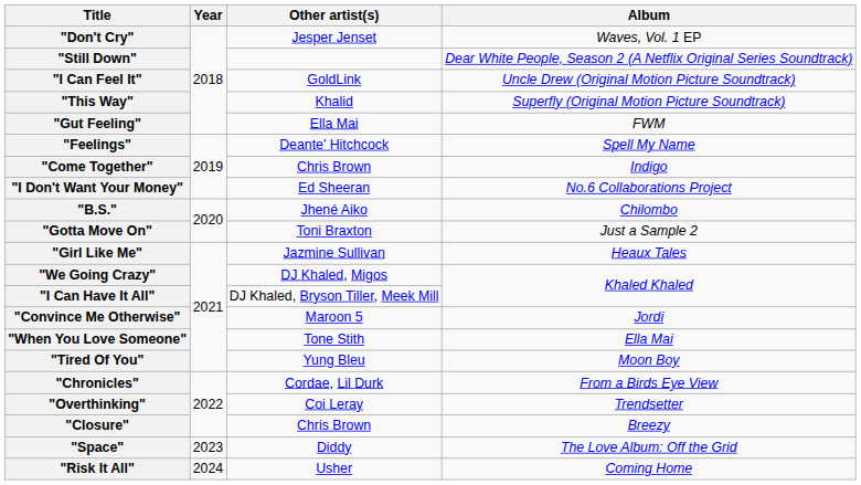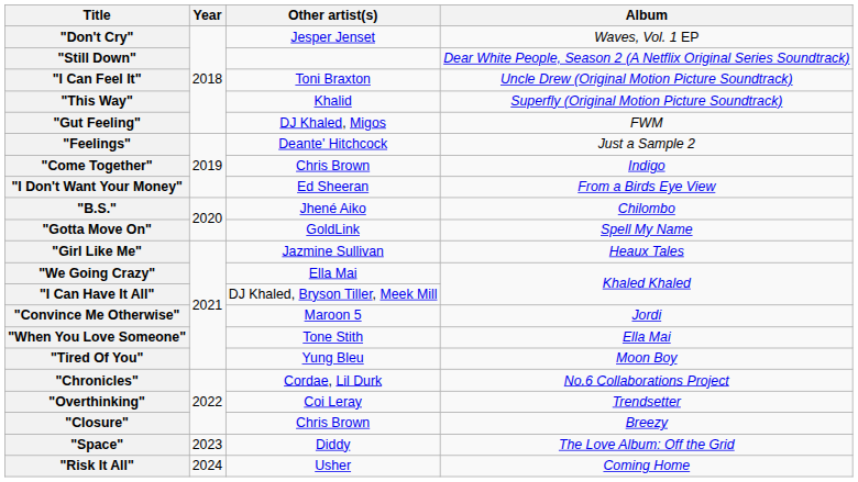 <table class="wikitable plainrowheaders" style="text-align:center;">
 <tr>
 <th scope="col">Title</th>
 <th scope="col">Year</th>
 <th scope="col">Other artist(s)</th>
 <th scope="col">Album</th>
 </tr>
 <tr>
 <th scope="row">"Don't Cry"</th>
 <td rowspan="5">2018</td>
 <td><a href='#'>Jesper Jenset</a></td>
 <td><em>Waves, Vol. 1</em> EP</td>
 </tr>
 <tr>
 <th scope="row">"Still Down"</th>
 <td></td>
 <td><em><a href='#'>Dear White People, Season 2 (A Netflix Original Series Soundtrack)</a></em></td>
 </tr>
 <tr>
 <th scope="row">"I Can Feel It"</th>
-<td><a href='#'>GoldLink</a></td>
+<td><a href='#'>Toni Braxton</a></td>
 <td><em><a href='#'>Uncle Drew (Original Motion Picture Soundtrack)</a></em></td>
 </tr>
 <tr>
 <th scope="row">"This Way"</th>
 <td><a href='#'>Khalid</a></td>
 <td><em><a href='#'>Superfly (Original Motion Picture Soundtrack)</a></em></td>
 </tr>
 <tr>
 <th scope="row">"Gut Feeling"</th>
-<td><a href='#'>Ella Mai</a></td>
+<td><a href='#'>DJ Khaled</a>, <a href='#'>Migos</a></td>
 <td><em>FWM</em></td>
 </tr>
 <tr>
 <th scope="row">"Feelings"</th>
 <td rowspan="3">2019</td>
 <td><a href='#'>Deante' Hitchcock</a></td>
-<td><em><a href='#'>Spell My Name</a></em></td>
+<td><em>Just a Sample 2</em></td>
 </tr>
 <tr>
 <th scope="row">"Come Together"</th>
 <td><a href='#'>Chris Brown</a></td>
 <td><em><a href='#'>Indigo</a></em></td>
 </tr>
 <tr>
 <th scope="row">"I Don't Want Your Money"</th>
 <td><a href='#'>Ed Sheeran</a></td>
-<td><em><a href='#'>No.6 Collaborations Project</a></em></td>
+<td><em><a href='#'>From a Birds Eye View</a></em></td>
 </tr>
 <tr>
 <th scope="row">"B.S."</th>
 <td rowspan="2">2020</td>
 <td><a href='#'>Jhené Aiko</a></td>
 <td><em><a href='#'>Chilombo</a></em></td>
 </tr>
 <tr>
 <th scope="row">"Gotta Move On"</th>
-<td><a href='#'>Toni Braxton</a></td>
-<td><em>Just a Sample 2</em></td>
+<td><a href='#'>GoldLink</a></td>
+<td><em><a href='#'>Spell My Name</a></em></td>
 </tr>
 <tr>
 <th scope="row">"Girl Like Me"</th>
 <td rowspan="6">2021</td>
 <td><a href='#'>Jazmine Sullivan</a></td>
 <td><em><a href='#'>Heaux Tales</a></em></td>
 </tr>
 <tr>
 <th scope="row">"We Going Crazy"</th>
-<td><a href='#'>DJ Khaled</a>, <a href='#'>Migos</a></td>
+<td><a href='#'>Ella Mai</a></td>
 <td rowspan="2"><em><a href='#'>Khaled Khaled</a></em></td>
 </tr>
 <tr>
 <th scope="row">"I Can Have It All"</th>
 <td>DJ Khaled, <a href='#'>Bryson Tiller</a>, <a href='#'>Meek Mill</a></td>
 </tr>
 <tr>
 <th scope="row">"Convince Me Otherwise"</th>
 <td><a href='#'>Maroon 5</a></td>
 <td><em><a href='#'>Jordi</a></em></td>
 </tr>
 <tr>
 <th scope="row">"When You Love Someone"</th>
 <td><a href='#'>Tone Stith</a></td>
 <td><em><a href='#'>Ella Mai</a></em></td>
 </tr>
 <tr>
 <th scope="row">"Tired Of You"</th>
 <td><a href='#'>Yung Bleu</a></td>
 <td><em><a href='#'>Moon Boy</a></em></td>
 </tr>
 <tr>
 <th scope="row">"Chronicles"</th>
 <td rowspan="3">2022</td>
 <td><a href='#'>Cordae</a>, <a href='#'>Lil Durk</a></td>
-<td><em><a href='#'>From a Birds Eye View</a></em></td>
+<td><em><a href='#'>No.6 Collaborations Project</a></em></td>
 </tr>
 <tr>
 <th scope="row">"Overthinking"</th>
 <td><a href='#'>Coi Leray</a></td>
 <td><em><a href='#'>Trendsetter</a></em></td>
 </tr>
 <tr>
 <th scope="row">"Closure"</th>
 <td><a href='#'>Chris Brown</a></td>
 <td><em><a href='#'>Breezy</a></em></td>
 </tr>
 <tr>
 <th scope="row">"Space"</th>
 <td>2023</td>
 <td><a href='#'>Diddy</a></td>
 <td><em><a href='#'>The Love Album: Off the Grid</a></em></td>
 </tr>
 <tr>
 <th scope="row">"Risk It All"</th>
 <td>2024</td>
 <td><a href='#'>Usher</a></td>
 <td><em><a href='#'>Coming Home</a></em></td>
 </tr>
 </table>
